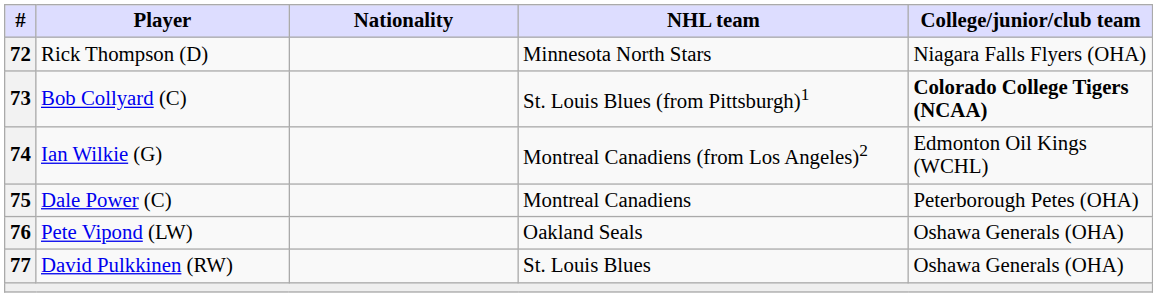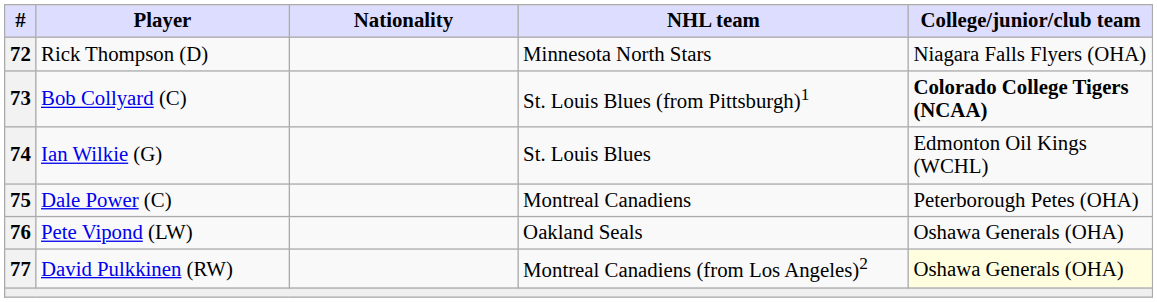 <table class="wikitable" style="width: 100%">
 <tr>
 <th style="background:#ddf; width:2.75%;">#</th>
 <th style="background:#ddf; width:22.0%;">Player</th>
 <th style="background:#ddf; width:20.0%;">Nationality</th>
 <th style="background:#ddf; width:34.0%;">NHL team</th>
 <th style="background:#ddf; width:100.0%;">College/junior/club team</th>
 </tr>
 <tr>
 <th>72</th>
 <td>Rick Thompson (D)</td>
 <td></td>
 <td>Minnesota North Stars</td>
 <td>Niagara Falls Flyers (OHA)</td>
 </tr>
 <tr>
 <th>73</th>
 <td><a href='#'>Bob Collyard</a> (C)</td>
 <td></td>
 <td>St. Louis Blues (from Pittsburgh)<sup>1</sup></td>
 <td><strong>Colorado College Tigers (NCAA)</strong></td>
 </tr>
 <tr>
 <th>74</th>
 <td><a href='#'>Ian Wilkie</a> (G)</td>
 <td></td>
-<td>Montreal Canadiens (from Los Angeles)<sup>2</sup></td>
+<td>St. Louis Blues</td>
 <td>Edmonton Oil Kings (WCHL)</td>
 </tr>
 <tr>
 <th>75</th>
 <td><a href='#'>Dale Power</a> (C)</td>
 <td></td>
 <td>Montreal Canadiens</td>
 <td>Peterborough Petes (OHA)</td>
 </tr>
 <tr>
 <th>76</th>
 <td><a href='#'>Pete Vipond</a> (LW)</td>
 <td></td>
 <td>Oakland Seals</td>
 <td>Oshawa Generals (OHA)</td>
 </tr>
 <tr>
 <th>77</th>
 <td><a href='#'>David Pulkkinen</a> (RW)</td>
 <td></td>
-<td>St. Louis Blues</td>
-<td>Oshawa Generals (OHA)</td>
+<td>Montreal Canadiens (from Los Angeles)<sup>2</sup></td>
+<td style="background: lightyellow;">Oshawa Generals (OHA)</td>
 </tr>
 <tr>
 <td align=center colspan="6" bgcolor="#efefef"></td>
 </tr>
 </table>
